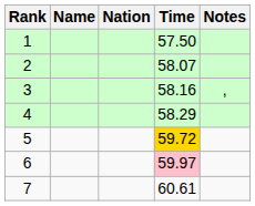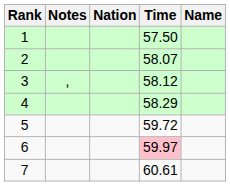 <table class="wikitable sortable" style="text-align:center">
 <tr>
 <th scope="col">Rank</th>
-<th scope="col">Name</th>
+<th scope="col">Notes</th>
 <th scope="col">Nation</th>
 <th scope="col">Time</th>
-<th scope="col">Notes</th>
+<th scope="col">Name</th>
 </tr>
 <tr bgcolor=ccffcc>
 <td>1</td>
-<td style="text-align:left"></td>
+<td></td>
 <td style="text-align:left"></td>
 <td>57.50</td>
-<td></td>
+<td style="text-align:left"></td>
 </tr>
 <tr bgcolor=ccffcc>
 <td>2</td>
-<td style="text-align:left"></td>
+<td></td>
 <td style="text-align:left"></td>
 <td>58.07</td>
-<td></td>
+<td style="text-align:left"></td>
 </tr>
 <tr bgcolor=ccffcc>
 <td>3</td>
+<td>, </td>
 <td style="text-align:left"></td>
+<td>58.12</td>
 <td style="text-align:left"></td>
-<td>58.16</td>
-<td>, </td>
 </tr>
 <tr bgcolor=ccffcc>
 <td>4</td>
-<td style="text-align:left"></td>
+<td></td>
 <td style="text-align:left"></td>
 <td>58.29</td>
-<td></td>
+<td style="text-align:left"></td>
 </tr>
 <tr>
 <td>5</td>
+<td></td>
 <td style="text-align:left"></td>
+<td>59.72</td>
 <td style="text-align:left"></td>
-<td style="background: gold;">59.72</td>
-<td></td>
 </tr>
 <tr>
 <td>6</td>
-<td style="text-align:left"></td>
+<td></td>
 <td style="text-align:left"></td>
 <td style="background: pink;">59.97</td>
-<td></td>
+<td style="text-align:left"></td>
 </tr>
 <tr>
 <td>7</td>
-<td style="text-align:left"></td>
+<td></td>
 <td style="text-align:left"></td>
 <td>60.61</td>
-<td></td>
+<td style="text-align:left"></td>
 </tr>
 </table>
